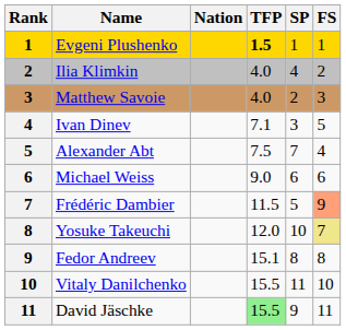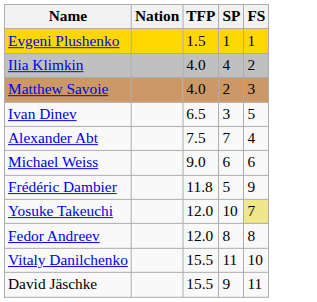 <table class="wikitable">
 <tr>
-<th>Rank</th>
 <th>Name</th>
 <th>Nation</th>
 <th>TFP</th>
 <th>SP</th>
 <th>FS</th>
 </tr>
 <tr bgcolor="gold">
-<td align="center"><strong>1</strong></td>
 <td><a href='#'>Evgeni Plushenko</a></td>
 <td></td>
-<td><strong>1.5</strong></td>
+<td>1.5</td>
 <td>1</td>
 <td>1</td>
 </tr>
 <tr bgcolor="silver">
-<td align="center"><strong>2</strong></td>
 <td><a href='#'>Ilia Klimkin</a></td>
 <td></td>
 <td>4.0</td>
 <td>4</td>
 <td>2</td>
 </tr>
 <tr bgcolor="cc9966">
-<td align="center"><strong>3</strong></td>
 <td><a href='#'>Matthew Savoie</a></td>
 <td></td>
 <td>4.0</td>
 <td>2</td>
 <td>3</td>
 </tr>
 <tr>
-<th>4</th>
 <td><a href='#'>Ivan Dinev</a></td>
 <td></td>
-<td>7.1</td>
+<td>6.5</td>
 <td>3</td>
 <td>5</td>
 </tr>
 <tr>
-<th>5</th>
 <td><a href='#'>Alexander Abt</a></td>
 <td></td>
 <td>7.5</td>
 <td>7</td>
 <td>4</td>
 </tr>
 <tr>
-<th>6</th>
 <td><a href='#'>Michael Weiss</a></td>
 <td></td>
 <td>9.0</td>
 <td>6</td>
 <td>6</td>
 </tr>
 <tr>
-<th>7</th>
 <td><a href='#'>Frédéric Dambier</a></td>
 <td></td>
-<td>11.5</td>
+<td>11.8</td>
 <td>5</td>
-<td style="background: lightsalmon;">9</td>
+<td>9</td>
 </tr>
 <tr>
-<th>8</th>
 <td><a href='#'>Yosuke Takeuchi</a></td>
 <td></td>
 <td>12.0</td>
 <td>10</td>
 <td style="background: khaki;">7</td>
 </tr>
 <tr>
-<th>9</th>
 <td><a href='#'>Fedor Andreev</a></td>
 <td></td>
-<td>15.1</td>
+<td>12.0</td>
 <td>8</td>
 <td>8</td>
 </tr>
 <tr>
-<th>10</th>
 <td><a href='#'>Vitaly Danilchenko</a></td>
 <td></td>
 <td>15.5</td>
 <td>11</td>
 <td>10</td>
 </tr>
 <tr>
-<th>11</th>
 <td>David Jäschke</td>
 <td></td>
-<td style="background: lightgreen;">15.5</td>
+<td>15.5</td>
 <td>9</td>
 <td>11</td>
 </tr>
 </table>
